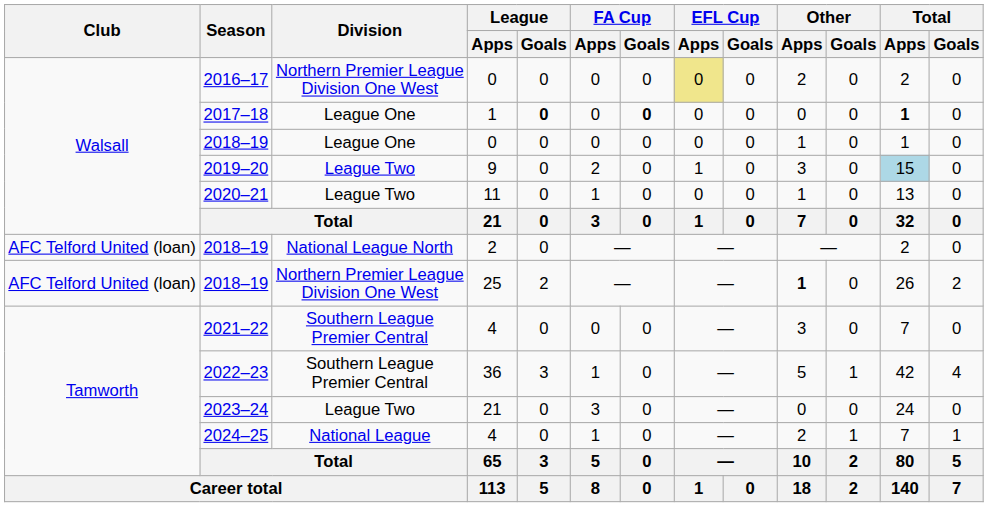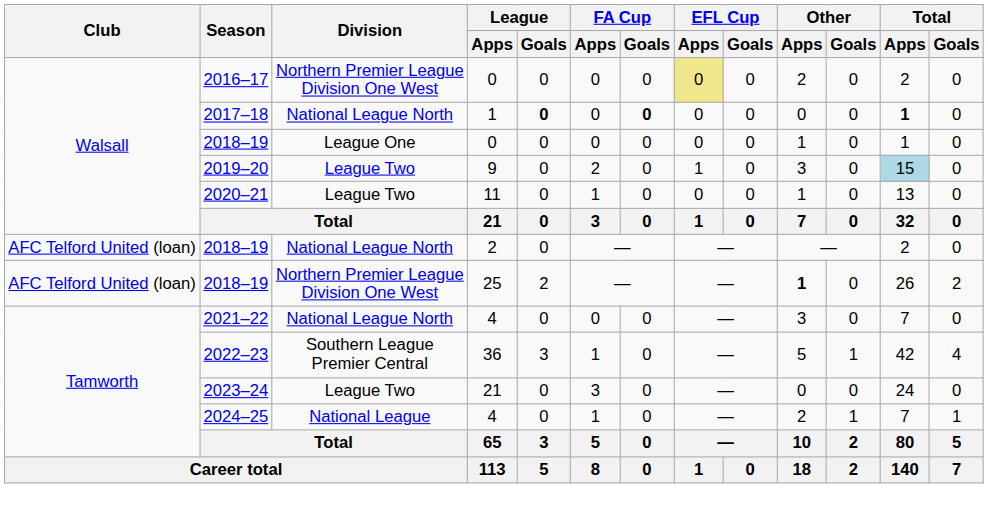 <table class="wikitable" style="text-align:center;">
 <tr>
 <th rowspan="2">Club</th>
 <th rowspan="2">Season</th>
 <th rowspan="2">Division</th>
 <th colspan="2">League</th>
 <th colspan="2"><a href='#'>FA Cup</a></th>
 <th colspan="2"><a href='#'>EFL Cup</a></th>
 <th colspan="2">Other</th>
 <th colspan="2">Total</th>
 </tr>
 <tr>
 <th>Apps</th>
 <th>Goals</th>
 <th>Apps</th>
 <th>Goals</th>
 <th>Apps</th>
 <th>Goals</th>
 <th>Apps</th>
 <th>Goals</th>
 <th>Apps</th>
 <th>Goals</th>
 </tr>
 <tr>
 <td rowspan="6"><a href='#'>Walsall</a></td>
 <td><a href='#'>2016–17</a></td>
 <td><a href='#'>Northern Premier League<br>Division One West</a></td>
 <td>0</td>
 <td>0</td>
 <td>0</td>
 <td>0</td>
 <td style="background: khaki;">0</td>
 <td>0</td>
 <td>2</td>
 <td>0</td>
 <td>2</td>
 <td>0</td>
 </tr>
 <tr>
 <td><a href='#'>2017–18</a></td>
-<td>League One</td>
+<td><a href='#'>National League North</a></td>
 <td>1</td>
 <td><strong>0</strong></td>
 <td>0</td>
 <td><strong>0</strong></td>
 <td>0</td>
 <td>0</td>
 <td>0</td>
 <td>0</td>
 <td><strong>1</strong></td>
 <td>0</td>
 </tr>
 <tr>
 <td><a href='#'>2018–19</a></td>
 <td>League One</td>
 <td>0</td>
 <td>0</td>
 <td>0</td>
 <td>0</td>
 <td>0</td>
 <td>0</td>
 <td>1</td>
 <td>0</td>
 <td>1</td>
 <td>0</td>
 </tr>
 <tr>
 <td><a href='#'>2019–20</a></td>
 <td><a href='#'>League Two</a></td>
 <td>9</td>
 <td>0</td>
 <td>2</td>
 <td>0</td>
 <td>1</td>
 <td>0</td>
 <td>3</td>
 <td>0</td>
 <td style="background: lightblue;">15</td>
 <td>0</td>
 </tr>
 <tr>
 <td><a href='#'>2020–21</a></td>
 <td>League Two</td>
 <td>11</td>
 <td>0</td>
 <td>1</td>
 <td>0</td>
 <td>0</td>
 <td>0</td>
 <td>1</td>
 <td>0</td>
 <td>13</td>
 <td>0</td>
 </tr>
 <tr>
 <th colspan="2">Total</th>
 <th>21</th>
 <th>0</th>
 <th>3</th>
 <th>0</th>
 <th>1</th>
 <th>0</th>
 <th>7</th>
 <th>0</th>
 <th>32</th>
 <th>0</th>
 </tr>
 <tr>
 <td><a href='#'>AFC Telford United</a> (loan)</td>
 <td><a href='#'>2018–19</a></td>
 <td><a href='#'>National League North</a></td>
 <td>2</td>
 <td>0</td>
 <td colspan="2">—</td>
 <td colspan="2">—</td>
 <td colspan="2">—</td>
 <td>2</td>
 <td>0</td>
 </tr>
 <tr>
 <td><a href='#'>AFC Telford United</a> (loan)</td>
 <td><a href='#'>2018–19</a></td>
 <td><a href='#'>Northern Premier League<br>Division One West</a></td>
 <td>25</td>
 <td>2</td>
 <td colspan="2">—</td>
 <td colspan="2">—</td>
 <td><strong>1</strong></td>
 <td>0</td>
 <td>26</td>
 <td>2</td>
 </tr>
 <tr>
 <td rowspan="5"><a href='#'>Tamworth</a></td>
 <td><a href='#'>2021–22</a></td>
-<td><a href='#'>Southern League<br>Premier Central</a></td>
+<td><a href='#'>National League North</a></td>
 <td>4</td>
 <td>0</td>
 <td>0</td>
 <td>0</td>
 <td colspan="2">—</td>
 <td>3</td>
 <td>0</td>
 <td>7</td>
 <td>0</td>
 </tr>
 <tr>
 <td><a href='#'>2022–23</a></td>
 <td>Southern League<br>Premier Central</td>
 <td>36</td>
 <td>3</td>
 <td>1</td>
 <td>0</td>
 <td colspan="2">—</td>
 <td>5</td>
 <td>1</td>
 <td>42</td>
 <td>4</td>
 </tr>
 <tr>
 <td><a href='#'>2023–24</a></td>
 <td>League Two</td>
 <td>21</td>
 <td>0</td>
 <td>3</td>
 <td>0</td>
 <td colspan="2">—</td>
 <td>0</td>
 <td>0</td>
 <td>24</td>
 <td>0</td>
 </tr>
 <tr>
 <td><a href='#'>2024–25</a></td>
 <td><a href='#'>National League</a></td>
 <td>4</td>
 <td>0</td>
 <td>1</td>
 <td>0</td>
 <td colspan="2">—</td>
 <td>2</td>
 <td>1</td>
 <td>7</td>
 <td>1</td>
 </tr>
 <tr>
 <th colspan="2">Total</th>
 <th>65</th>
 <th>3</th>
 <th>5</th>
 <th>0</th>
 <th colspan="2">—</th>
 <th>10</th>
 <th>2</th>
 <th>80</th>
 <th>5</th>
 </tr>
 <tr>
 <th colspan="3">Career total</th>
 <th>113</th>
 <th>5</th>
 <th>8</th>
 <th>0</th>
 <th>1</th>
 <th>0</th>
 <th>18</th>
 <th>2</th>
 <th>140</th>
 <th>7</th>
 </tr>
 </table>
